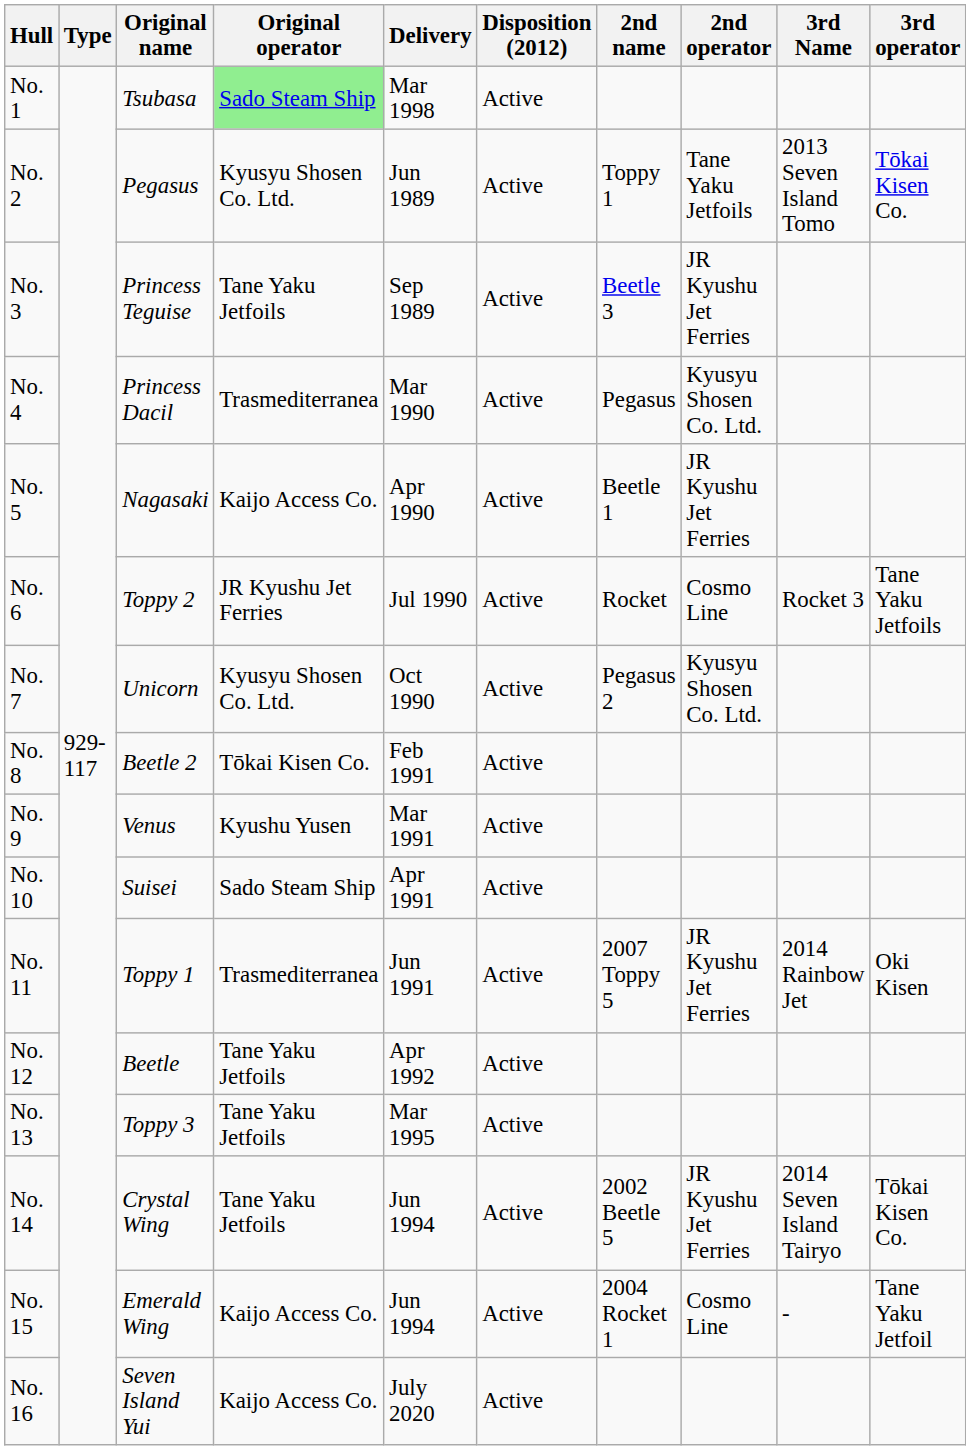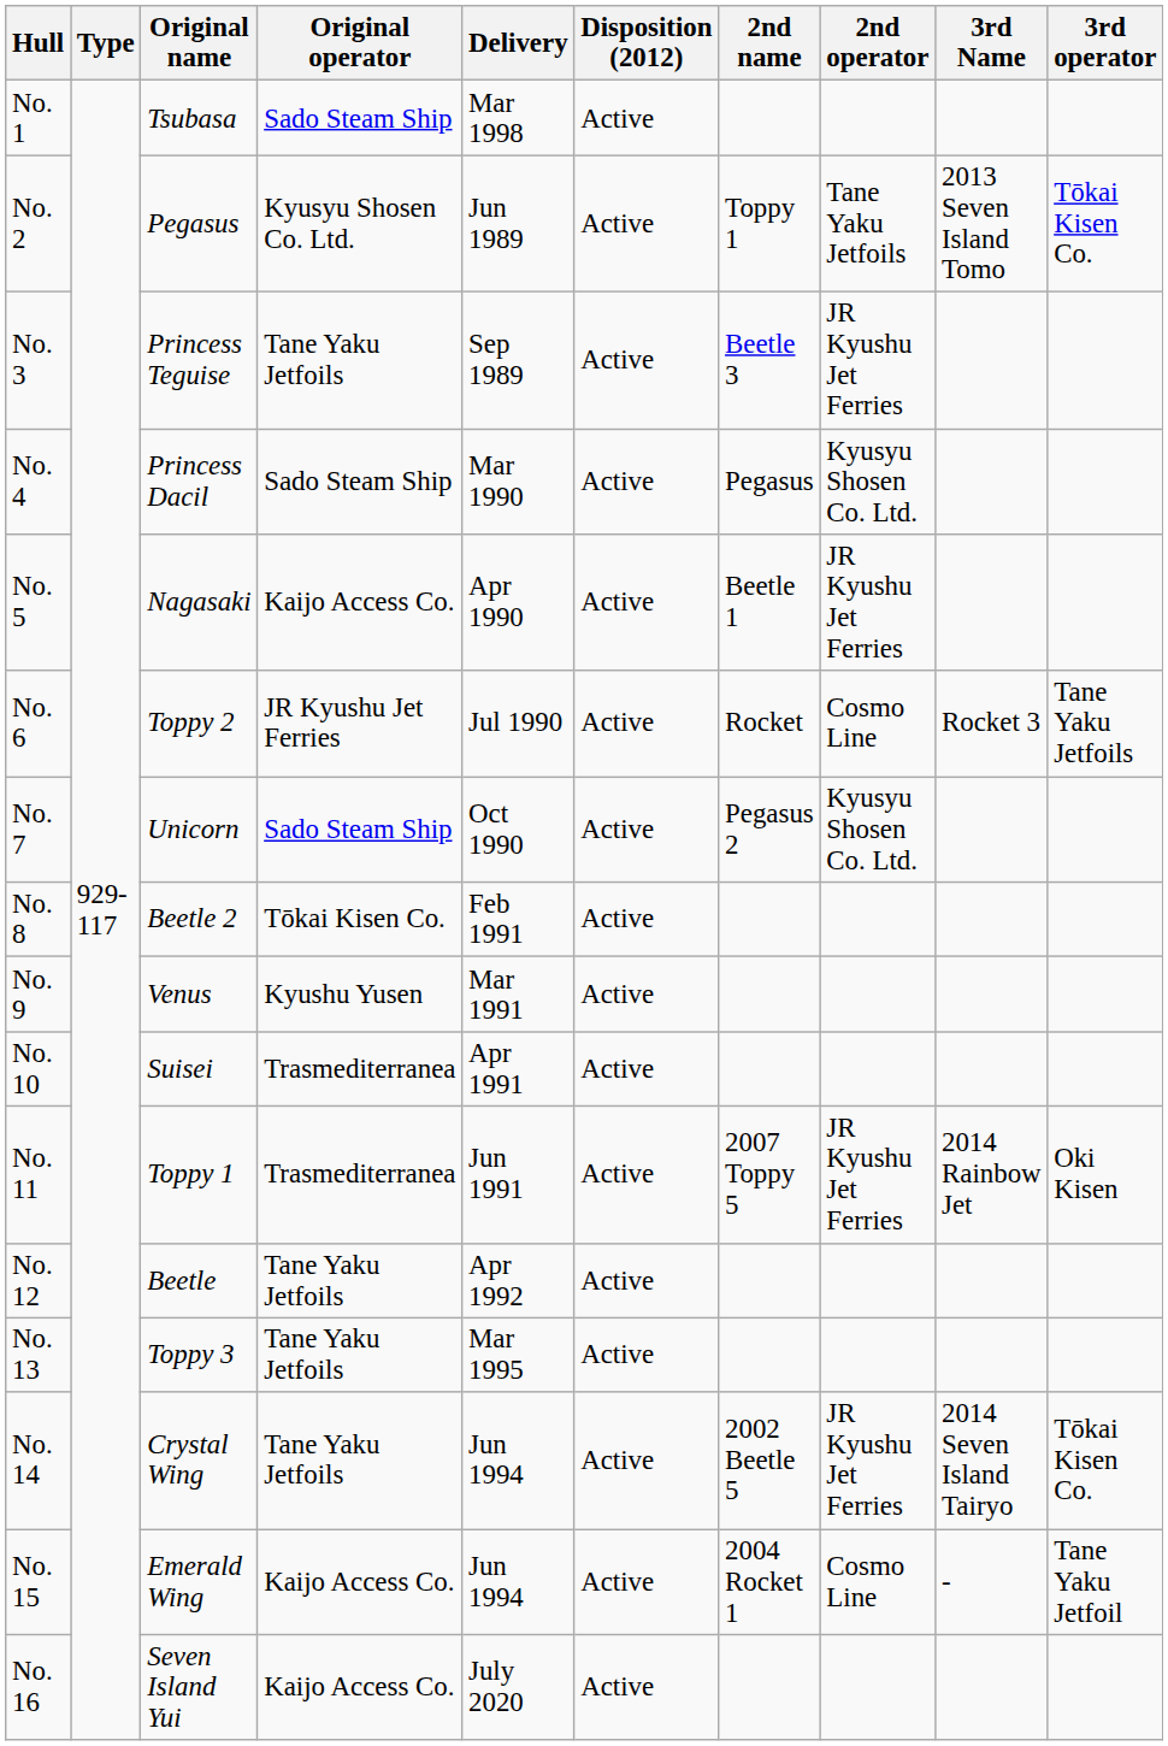 <table class="wikitable">
 <tr>
 <th>Hull</th>
 <th>Type</th>
 <th>Original name</th>
 <th>Original operator</th>
 <th>Delivery</th>
 <th>Disposition (2012)</th>
 <th>2nd name</th>
 <th>2nd operator</th>
 <th>3rd Name</th>
 <th>3rd operator</th>
 </tr>
 <tr>
 <td>No. 1</td>
 <td rowspan="16">929-117</td>
 <td><em>Tsubasa</em></td>
-<td style="background: lightgreen;"><a href='#'>Sado Steam Ship</a></td>
+<td><a href='#'>Sado Steam Ship</a></td>
 <td>Mar 1998</td>
 <td>Active</td>
 <td></td>
 <td></td>
 <td></td>
 <td></td>
 </tr>
 <tr>
 <td>No. 2</td>
 <td><em>Pegasus</em></td>
 <td>Kyusyu Shosen Co. Ltd.</td>
 <td>Jun 1989</td>
 <td>Active</td>
 <td>Toppy 1</td>
 <td>Tane Yaku Jetfoils</td>
 <td>2013 Seven Island Tomo</td>
 <td><a href='#'>Tōkai Kisen</a> Co.</td>
 </tr>
 <tr>
 <td>No. 3</td>
 <td><em>Princess Teguise</em></td>
 <td>Tane Yaku Jetfoils</td>
 <td>Sep 1989</td>
 <td>Active</td>
 <td><a href='#'>Beetle</a> 3</td>
 <td>JR Kyushu Jet Ferries</td>
 <td></td>
 <td></td>
 </tr>
 <tr>
 <td>No. 4</td>
 <td><em>Princess Dacil</em></td>
-<td>Trasmediterranea</td>
+<td>Sado Steam Ship</td>
 <td>Mar 1990</td>
 <td>Active</td>
 <td>Pegasus</td>
 <td>Kyusyu Shosen Co. Ltd.</td>
 <td></td>
 <td></td>
 </tr>
 <tr>
 <td>No. 5</td>
 <td><em>Nagasaki</em></td>
 <td>Kaijo Access Co.</td>
 <td>Apr 1990</td>
 <td>Active</td>
 <td>Beetle 1</td>
 <td>JR Kyushu Jet Ferries</td>
 <td></td>
 <td></td>
 </tr>
 <tr>
 <td>No. 6</td>
 <td><em>Toppy 2</em></td>
 <td>JR Kyushu Jet Ferries</td>
 <td>Jul 1990</td>
 <td>Active</td>
 <td>Rocket</td>
 <td>Cosmo Line</td>
 <td>Rocket 3</td>
 <td>Tane Yaku Jetfoils</td>
 </tr>
 <tr>
 <td>No. 7</td>
 <td><em>Unicorn</em></td>
-<td>Kyusyu Shosen Co. Ltd.</td>
+<td><a href='#'>Sado Steam Ship</a></td>
 <td>Oct 1990</td>
 <td>Active</td>
 <td>Pegasus 2</td>
 <td>Kyusyu Shosen Co. Ltd.</td>
 <td></td>
 <td></td>
 </tr>
 <tr>
 <td>No. 8</td>
 <td><em>Beetle 2</em></td>
 <td>Tōkai Kisen Co.</td>
 <td>Feb 1991</td>
 <td>Active</td>
 <td></td>
 <td></td>
 <td></td>
 <td></td>
 </tr>
 <tr>
 <td>No. 9</td>
 <td><em>Venus</em></td>
 <td>Kyushu Yusen</td>
 <td>Mar 1991</td>
 <td>Active</td>
 <td></td>
 <td></td>
 <td></td>
 <td></td>
 </tr>
 <tr>
 <td>No. 10</td>
 <td><em>Suisei</em></td>
-<td>Sado Steam Ship</td>
+<td>Trasmediterranea</td>
 <td>Apr 1991</td>
 <td>Active</td>
 <td></td>
 <td></td>
 <td></td>
 <td></td>
 </tr>
 <tr>
 <td>No. 11</td>
 <td><em>Toppy 1</em></td>
 <td>Trasmediterranea</td>
 <td>Jun 1991</td>
 <td>Active</td>
 <td>2007 Toppy 5</td>
 <td>JR Kyushu Jet Ferries</td>
 <td>2014 Rainbow Jet</td>
 <td>Oki Kisen</td>
 </tr>
 <tr>
 <td>No. 12</td>
 <td><em>Beetle</em></td>
 <td>Tane Yaku Jetfoils</td>
 <td>Apr 1992</td>
 <td>Active</td>
 <td></td>
 <td></td>
 <td></td>
 <td></td>
 </tr>
 <tr>
 <td>No. 13</td>
 <td><em>Toppy 3</em></td>
 <td>Tane Yaku Jetfoils</td>
 <td>Mar 1995</td>
 <td>Active</td>
 <td></td>
 <td></td>
 <td></td>
 <td></td>
 </tr>
 <tr>
 <td>No. 14</td>
 <td><em>Crystal Wing</em></td>
 <td>Tane Yaku Jetfoils</td>
 <td>Jun 1994</td>
 <td>Active</td>
 <td>2002 Beetle 5</td>
 <td>JR Kyushu Jet Ferries</td>
 <td>2014 Seven Island Tairyo</td>
 <td>Tōkai Kisen Co.</td>
 </tr>
 <tr>
 <td>No. 15</td>
 <td><em>Emerald Wing</em></td>
 <td>Kaijo Access Co.</td>
 <td>Jun 1994</td>
 <td>Active</td>
 <td>2004 Rocket 1</td>
 <td>Cosmo Line</td>
 <td>-</td>
 <td>Tane Yaku Jetfoil</td>
 </tr>
 <tr>
 <td>No. 16</td>
 <td><em>Seven Island Yui</em></td>
 <td>Kaijo Access Co.</td>
 <td>July 2020</td>
 <td>Active</td>
 <td></td>
 <td></td>
 <td></td>
 <td></td>
 </tr>
 </table>
